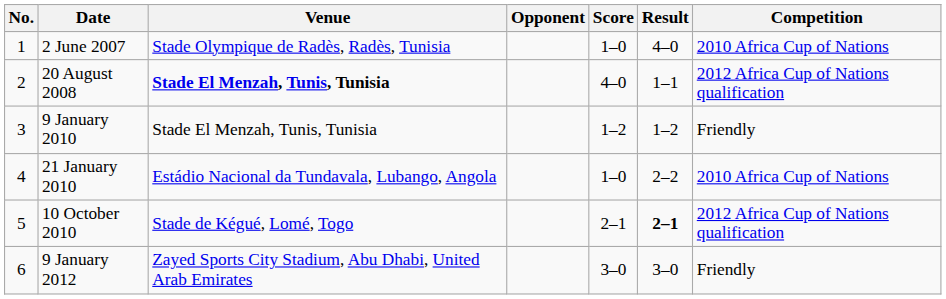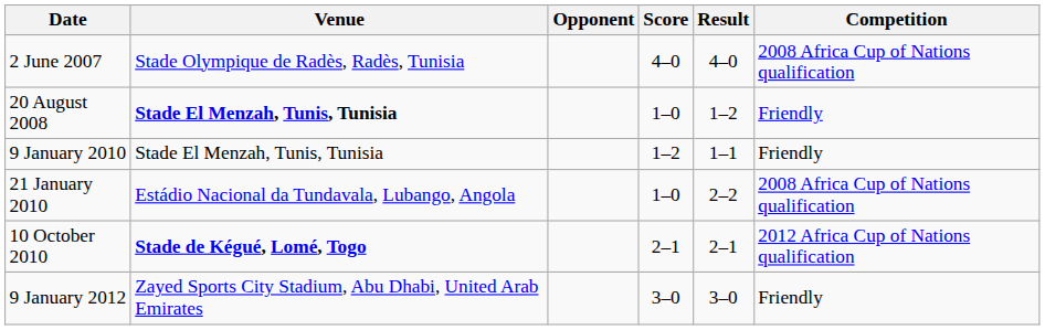 <table class="wikitable sortable">
 <tr>
-<th scope="col">No.</th>
 <th scope="col">Date</th>
 <th scope="col">Venue</th>
 <th scope="col">Opponent</th>
 <th scope="col">Score</th>
 <th scope="col">Result</th>
 <th scope="col">Competition</th>
 </tr>
 <tr>
-<td align="center">1</td>
 <td>2 June 2007</td>
 <td><a href='#'>Stade Olympique de Radès</a>, <a href='#'>Radès</a>, <a href='#'>Tunisia</a></td>
 <td></td>
-<td align="center">1–0</td>
 <td align="center">4–0</td>
-<td><a href='#'>2010 Africa Cup of Nations</a></td>
+<td align="center">4–0</td>
+<td><a href='#'>2008 Africa Cup of Nations qualification</a></td>
 </tr>
 <tr>
-<td align="center">2</td>
 <td>20 August 2008</td>
 <td><strong><a href='#'>Stade El Menzah</a>, <a href='#'>Tunis</a>, Tunisia</strong></td>
 <td></td>
-<td align="center">4–0</td>
-<td align="center">1–1</td>
-<td><a href='#'>2012 Africa Cup of Nations qualification</a></td>
+<td align="center">1–0</td>
+<td align="center">1–2</td>
+<td><a href='#'>Friendly</a></td>
 </tr>
 <tr>
-<td align="center">3</td>
 <td>9 January 2010</td>
 <td>Stade El Menzah, Tunis, Tunisia</td>
 <td></td>
 <td align="center">1–2</td>
-<td align="center">1–2</td>
+<td align="center">1–1</td>
 <td>Friendly</td>
 </tr>
 <tr>
-<td align="center">4</td>
 <td>21 January 2010</td>
 <td><a href='#'>Estádio Nacional da Tundavala</a>, <a href='#'>Lubango</a>, <a href='#'>Angola</a></td>
 <td></td>
 <td align="center">1–0</td>
 <td align="center">2–2</td>
-<td><a href='#'>2010 Africa Cup of Nations</a></td>
+<td><a href='#'>2008 Africa Cup of Nations qualification</a></td>
 </tr>
 <tr>
-<td align="center">5</td>
 <td>10 October 2010</td>
-<td><a href='#'>Stade de Kégué</a>, <a href='#'>Lomé</a>, <a href='#'>Togo</a></td>
+<td><strong><a href='#'>Stade de Kégué</a>, <a href='#'>Lomé</a>, <a href='#'>Togo</a></strong></td>
 <td></td>
 <td align="center">2–1</td>
-<td align="center"><strong>2–1</strong></td>
+<td align="center">2–1</td>
 <td><a href='#'>2012 Africa Cup of Nations qualification</a></td>
 </tr>
 <tr>
-<td align="center">6</td>
 <td>9 January 2012</td>
 <td><a href='#'>Zayed Sports City Stadium</a>, <a href='#'>Abu Dhabi</a>, <a href='#'>United Arab Emirates</a></td>
 <td></td>
 <td align="center">3–0</td>
 <td align="center">3–0</td>
 <td>Friendly</td>
 </tr>
 </table>
